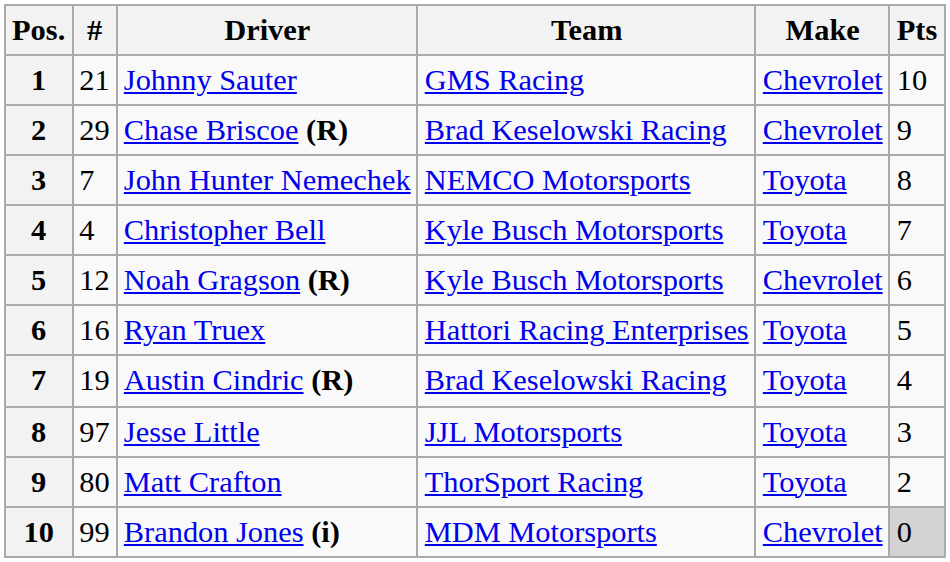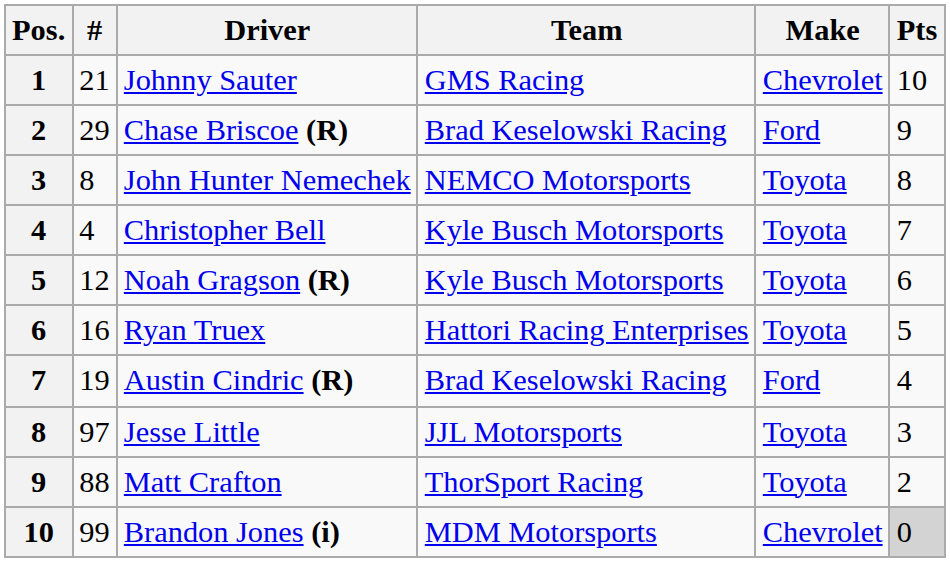 <table class="wikitable" style="font-size:95%">
 <tr>
 <th>Pos.</th>
 <th>#</th>
 <th>Driver</th>
 <th>Team</th>
 <th>Make</th>
 <th>Pts</th>
 </tr>
 <tr>
 <th>1</th>
 <td>21</td>
 <td><a href='#'>Johnny Sauter</a></td>
 <td><a href='#'>GMS Racing</a></td>
 <td><a href='#'>Chevrolet</a></td>
 <td>10</td>
 </tr>
 <tr>
 <th>2</th>
 <td>29</td>
 <td><a href='#'>Chase Briscoe</a> <strong>(R)</strong></td>
 <td><a href='#'>Brad Keselowski Racing</a></td>
-<td><a href='#'>Chevrolet</a></td>
+<td><a href='#'>Ford</a></td>
 <td>9</td>
 </tr>
 <tr>
 <th>3</th>
-<td>7</td>
+<td>8</td>
 <td><a href='#'>John Hunter Nemechek</a></td>
 <td><a href='#'>NEMCO Motorsports</a></td>
 <td><a href='#'>Toyota</a></td>
 <td>8</td>
 </tr>
 <tr>
 <th>4</th>
 <td>4</td>
 <td><a href='#'>Christopher Bell</a></td>
 <td><a href='#'>Kyle Busch Motorsports</a></td>
 <td><a href='#'>Toyota</a></td>
 <td>7</td>
 </tr>
 <tr>
 <th>5</th>
 <td>12</td>
 <td><a href='#'>Noah Gragson</a> <strong>(R)</strong></td>
 <td><a href='#'>Kyle Busch Motorsports</a></td>
-<td><a href='#'>Chevrolet</a></td>
+<td><a href='#'>Toyota</a></td>
 <td>6</td>
 </tr>
 <tr>
 <th>6</th>
 <td>16</td>
 <td><a href='#'>Ryan Truex</a></td>
 <td><a href='#'>Hattori Racing Enterprises</a></td>
 <td><a href='#'>Toyota</a></td>
 <td>5</td>
 </tr>
 <tr>
 <th>7</th>
 <td>19</td>
 <td><a href='#'>Austin Cindric</a> <strong>(R)</strong></td>
 <td><a href='#'>Brad Keselowski Racing</a></td>
-<td><a href='#'>Toyota</a></td>
+<td><a href='#'>Ford</a></td>
 <td>4</td>
 </tr>
 <tr>
 <th>8</th>
 <td>97</td>
 <td><a href='#'>Jesse Little</a></td>
 <td><a href='#'>JJL Motorsports</a></td>
 <td><a href='#'>Toyota</a></td>
 <td>3</td>
 </tr>
 <tr>
 <th>9</th>
-<td>80</td>
+<td>88</td>
 <td><a href='#'>Matt Crafton</a></td>
 <td><a href='#'>ThorSport Racing</a></td>
 <td><a href='#'>Toyota</a></td>
 <td>2</td>
 </tr>
 <tr>
 <th>10</th>
 <td>99</td>
 <td><a href='#'>Brandon Jones</a> <strong>(i)</strong></td>
 <td><a href='#'>MDM Motorsports</a></td>
 <td><a href='#'>Chevrolet</a></td>
 <td style="background: lightgrey;">0</td>
 </tr>
 </table>
